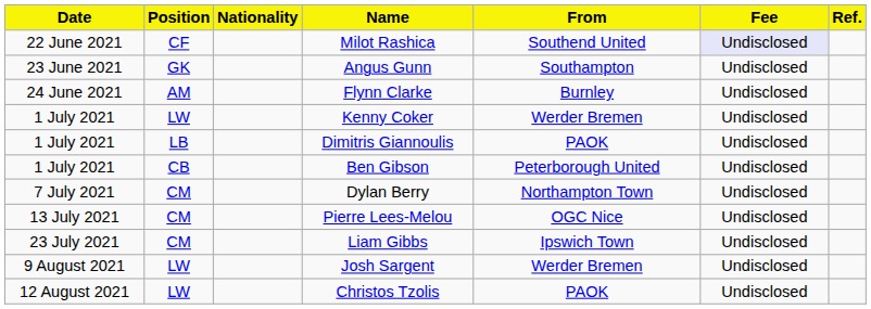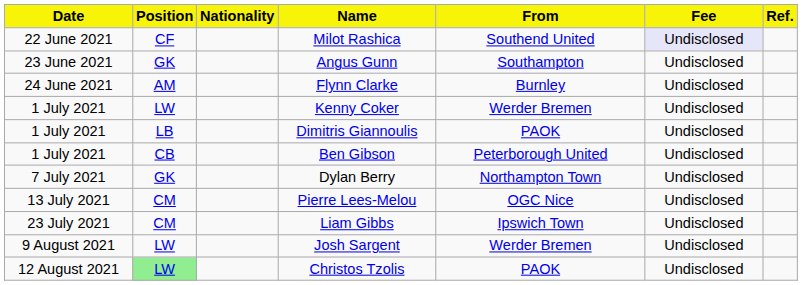 <table class="wikitable"  style="text-align:center; font-size:90%; ">
 <tr>
 <th style="background:#F7F408; color:#000000; width:120px;">Date</th>
 <th style="background:#F7F408; color:#000000; width:50px;">Position</th>
 <th style="background:#F7F408; color:#000000; width:50px;">Nationality</th>
 <th style="background:#F7F408; color:#000000; width:150px;">Name</th>
 <th style="background:#F7F408; color:#000000; width:200px;">From</th>
 <th style="background:#F7F408; color:#000000; width:110px;">Fee</th>
 <th style="background:#F7F408; color:#000000; width:25px;">Ref.</th>
 </tr>
 <tr>
 <td>22 June 2021</td>
 <td><a href='#'>CF</a></td>
 <td></td>
 <td><a href='#'>Milot Rashica</a></td>
 <td> <a href='#'>Southend United</a></td>
 <td style="background: lavender;">Undisclosed</td>
 <td></td>
 </tr>
 <tr>
 <td>23 June 2021</td>
 <td><a href='#'>GK</a></td>
 <td></td>
 <td><a href='#'>Angus Gunn</a></td>
 <td> <a href='#'>Southampton</a></td>
 <td>Undisclosed</td>
 <td></td>
 </tr>
 <tr>
 <td>24 June 2021</td>
 <td><a href='#'>AM</a></td>
 <td></td>
 <td><a href='#'>Flynn Clarke</a></td>
 <td> <a href='#'>Burnley</a></td>
 <td>Undisclosed</td>
 <td></td>
 </tr>
 <tr>
 <td>1 July 2021</td>
 <td><a href='#'>LW</a></td>
 <td></td>
 <td><a href='#'>Kenny Coker</a></td>
 <td> <a href='#'>Werder Bremen</a></td>
 <td>Undisclosed</td>
 <td></td>
 </tr>
 <tr>
 <td>1 July 2021</td>
 <td><a href='#'>LB</a></td>
 <td></td>
 <td><a href='#'>Dimitris Giannoulis</a></td>
 <td> <a href='#'>PAOK</a></td>
 <td>Undisclosed</td>
 <td></td>
 </tr>
 <tr>
 <td>1 July 2021</td>
 <td><a href='#'>CB</a></td>
 <td></td>
 <td><a href='#'>Ben Gibson</a></td>
 <td> <a href='#'>Peterborough United</a></td>
 <td>Undisclosed</td>
 <td></td>
 </tr>
 <tr>
 <td>7 July 2021</td>
-<td><a href='#'>CM</a></td>
+<td><a href='#'>GK</a></td>
 <td></td>
 <td>Dylan Berry</td>
 <td> <a href='#'>Northampton Town</a></td>
 <td>Undisclosed</td>
 <td></td>
 </tr>
 <tr>
 <td>13 July 2021</td>
 <td><a href='#'>CM</a></td>
 <td></td>
 <td><a href='#'>Pierre Lees-Melou</a></td>
 <td> <a href='#'>OGC Nice</a></td>
 <td>Undisclosed</td>
 <td></td>
 </tr>
 <tr>
 <td>23 July 2021</td>
 <td><a href='#'>CM</a></td>
 <td></td>
 <td><a href='#'>Liam Gibbs</a></td>
 <td> <a href='#'>Ipswich Town</a></td>
 <td>Undisclosed</td>
 <td></td>
 </tr>
 <tr>
 <td>9 August 2021</td>
 <td><a href='#'>LW</a></td>
 <td></td>
 <td><a href='#'>Josh Sargent</a></td>
 <td> <a href='#'>Werder Bremen</a></td>
 <td>Undisclosed</td>
 <td></td>
 </tr>
 <tr>
 <td>12 August 2021</td>
-<td><a href='#'>LW</a></td>
+<td style="background: lightgreen;"><a href='#'>LW</a></td>
 <td></td>
 <td><a href='#'>Christos Tzolis</a></td>
 <td> <a href='#'>PAOK</a></td>
 <td>Undisclosed</td>
 <td></td>
 </tr>
 </table>
